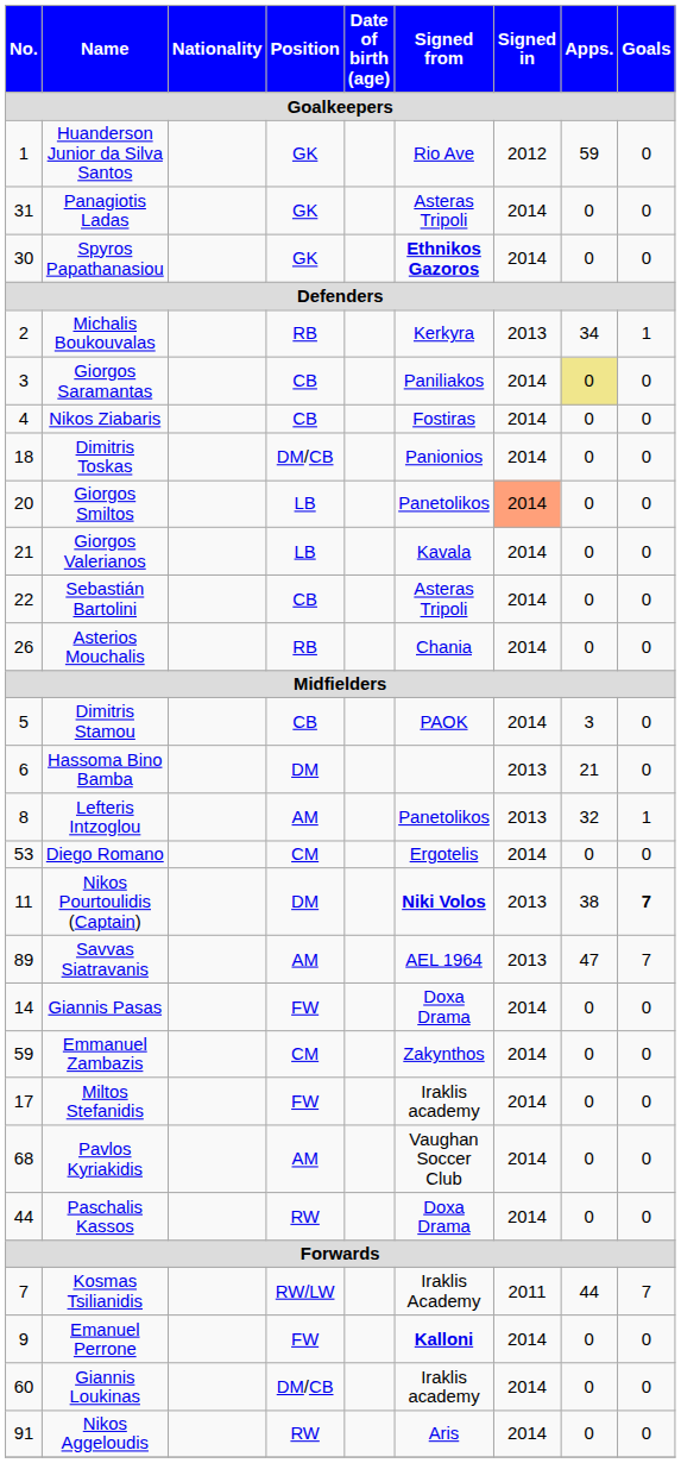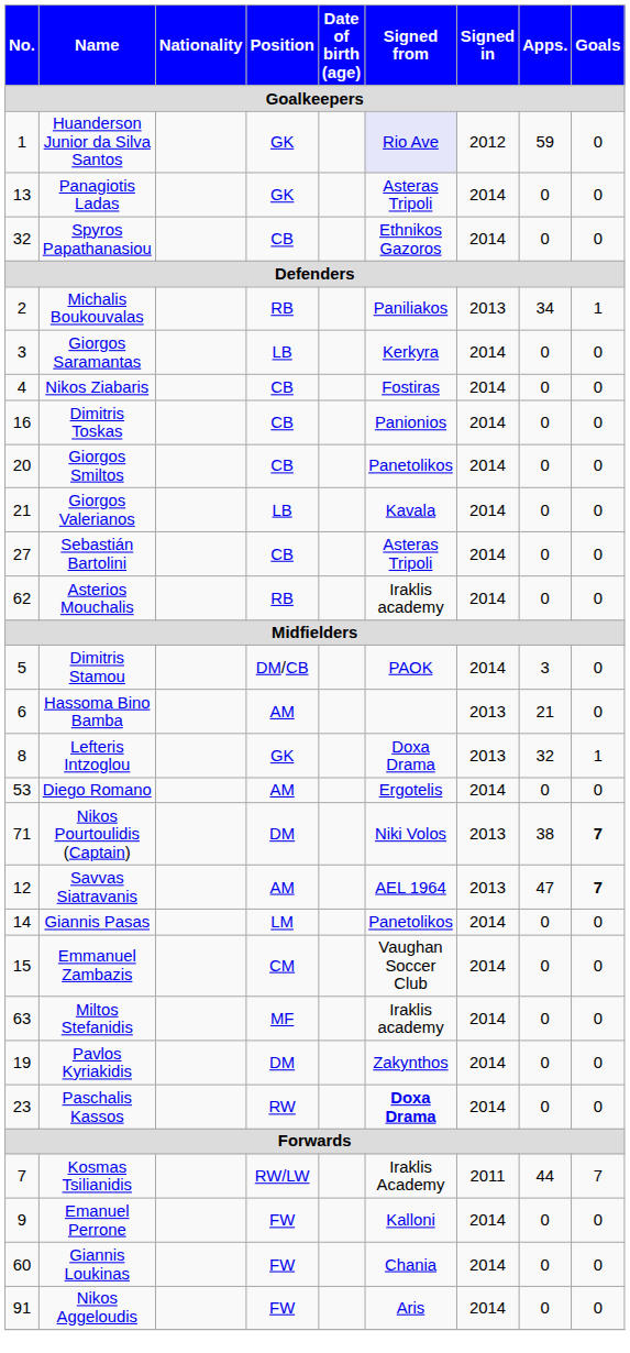 <table class="wikitable"  style="text-align:center; font-size:90%; width:85%;">
 <tr>
 <th style="background:#0000ff; color:white; text-align:center;">No.</th>
 <th style="background:#0000ff; color:white; text-align:center;">Name</th>
 <th style="background:#0000ff; color:white; text-align:center;">Nationality</th>
 <th style="background:#0000ff; color:white; text-align:center;">Position</th>
 <th style="background:#0000ff; color:white; text-align:center;">Date of birth (age)</th>
 <th style="background:#0000ff; color:white; text-align:center;">Signed from</th>
 <th style="background:#0000ff; color:white; text-align:center;">Signed in</th>
 <th style="background:#0000ff; color:white; text-align:center;">Apps.</th>
 <th style="background:#0000ff; color:white; text-align:center;">Goals</th>
 </tr>
 <tr>
 <th colspan="10"  style="background:#dcdcdc; text-align:center;">Goalkeepers</th>
 </tr>
 <tr>
 <td>1</td>
 <td><a href='#'>Huanderson Junior da Silva Santos</a></td>
 <td></td>
 <td><a href='#'>GK</a></td>
 <td></td>
-<td><a href='#'>Rio Ave</a></td>
+<td style="background: lavender;"><a href='#'>Rio Ave</a></td>
 <td>2012</td>
 <td>59</td>
 <td>0</td>
 </tr>
 <tr>
-<td>31</td>
+<td>13</td>
 <td><a href='#'>Panagiotis Ladas</a></td>
 <td></td>
 <td><a href='#'>GK</a></td>
 <td></td>
 <td><a href='#'>Asteras Tripoli</a></td>
 <td>2014</td>
 <td>0</td>
 <td>0</td>
 </tr>
 <tr>
-<td>30</td>
+<td>32</td>
 <td><a href='#'>Spyros Papathanasiou</a></td>
 <td></td>
-<td><a href='#'>GK</a></td>
+<td><a href='#'>CB</a></td>
 <td></td>
-<td><strong><a href='#'>Ethnikos Gazoros</a></strong></td>
+<td><a href='#'>Ethnikos Gazoros</a></td>
 <td>2014</td>
 <td>0</td>
 <td>0</td>
 </tr>
 <tr>
 <th colspan="10"  style="background:#dcdcdc; text-align:center;">Defenders</th>
 </tr>
 <tr>
 <td>2</td>
 <td><a href='#'>Michalis Boukouvalas</a></td>
 <td></td>
 <td><a href='#'>RB</a></td>
 <td></td>
-<td><a href='#'>Kerkyra</a></td>
+<td><a href='#'>Paniliakos</a></td>
 <td>2013</td>
 <td>34</td>
 <td>1</td>
 </tr>
 <tr>
 <td>3</td>
 <td><a href='#'>Giorgos Saramantas</a></td>
 <td></td>
-<td><a href='#'>CB</a></td>
+<td><a href='#'>LB</a></td>
 <td></td>
-<td><a href='#'>Paniliakos</a></td>
+<td><a href='#'>Kerkyra</a></td>
 <td>2014</td>
-<td style="background: khaki;">0</td>
+<td>0</td>
 <td>0</td>
 </tr>
 <tr>
 <td>4</td>
 <td><a href='#'>Nikos Ziabaris</a></td>
 <td></td>
 <td><a href='#'>CB</a></td>
 <td></td>
 <td><a href='#'>Fostiras</a></td>
 <td>2014</td>
 <td>0</td>
 <td>0</td>
 </tr>
 <tr>
-<td>18</td>
+<td>16</td>
 <td><a href='#'>Dimitris Toskas</a></td>
 <td></td>
-<td><a href='#'>DM</a>/<a href='#'>CB</a></td>
+<td><a href='#'>CB</a></td>
 <td></td>
 <td><a href='#'>Panionios</a></td>
 <td>2014</td>
 <td>0</td>
 <td>0</td>
 </tr>
 <tr>
 <td>20</td>
 <td><a href='#'>Giorgos Smiltos</a></td>
 <td></td>
-<td><a href='#'>LB</a></td>
+<td><a href='#'>CB</a></td>
 <td></td>
 <td><a href='#'>Panetolikos</a></td>
-<td style="background: lightsalmon;">2014</td>
+<td>2014</td>
 <td>0</td>
 <td>0</td>
 </tr>
 <tr>
 <td>21</td>
 <td><a href='#'>Giorgos Valerianos</a></td>
 <td></td>
 <td><a href='#'>LB</a></td>
 <td></td>
 <td><a href='#'>Kavala</a></td>
 <td>2014</td>
 <td>0</td>
 <td>0</td>
 </tr>
 <tr>
-<td>22</td>
+<td>27</td>
 <td><a href='#'>Sebastián Bartolini</a></td>
 <td></td>
 <td><a href='#'>CB</a></td>
 <td></td>
 <td><a href='#'>Asteras Tripoli</a></td>
 <td>2014</td>
 <td>0</td>
 <td>0</td>
 </tr>
 <tr>
-<td>26</td>
+<td>62</td>
 <td><a href='#'>Asterios Mouchalis</a></td>
 <td></td>
 <td><a href='#'>RB</a></td>
 <td></td>
-<td><a href='#'>Chania</a></td>
+<td>Iraklis academy</td>
 <td>2014</td>
 <td>0</td>
 <td>0</td>
 </tr>
 <tr>
 <th colspan="10"  style="background:#dcdcdc; text-align:center;">Midfielders</th>
 </tr>
 <tr>
 <td>5</td>
 <td><a href='#'>Dimitris Stamou</a></td>
 <td></td>
-<td><a href='#'>CB</a></td>
+<td><a href='#'>DM</a>/<a href='#'>CB</a></td>
 <td></td>
 <td><a href='#'>PAOK</a></td>
 <td>2014</td>
 <td>3</td>
 <td>0</td>
 </tr>
 <tr>
 <td>6</td>
 <td><a href='#'>Hassoma Bino Bamba</a></td>
 <td></td>
-<td><a href='#'>DM</a></td>
+<td><a href='#'>AM</a></td>
 <td></td>
 <td></td>
 <td>2013</td>
 <td>21</td>
 <td>0</td>
 </tr>
 <tr>
 <td>8</td>
 <td><a href='#'>Lefteris Intzoglou</a></td>
 <td></td>
-<td><a href='#'>AM</a></td>
+<td><a href='#'>GK</a></td>
 <td></td>
-<td><a href='#'>Panetolikos</a></td>
+<td><a href='#'>Doxa Drama</a></td>
 <td>2013</td>
 <td>32</td>
 <td>1</td>
 </tr>
 <tr>
 <td>53</td>
 <td><a href='#'>Diego Romano</a></td>
 <td></td>
-<td><a href='#'>CM</a></td>
+<td><a href='#'>AM</a></td>
 <td></td>
 <td><a href='#'>Ergotelis</a></td>
 <td>2014</td>
 <td>0</td>
 <td>0</td>
 </tr>
 <tr>
-<td>11</td>
+<td>71</td>
 <td><a href='#'>Nikos Pourtoulidis</a> (<a href='#'>Captain</a>)</td>
 <td></td>
 <td><a href='#'>DM</a></td>
 <td></td>
-<td><strong><a href='#'>Niki Volos</a></strong></td>
+<td><a href='#'>Niki Volos</a></td>
 <td>2013</td>
 <td>38</td>
 <td><strong>7</strong></td>
 </tr>
 <tr>
-<td>89</td>
+<td>12</td>
 <td><a href='#'>Savvas Siatravanis</a></td>
 <td></td>
 <td><a href='#'>AM</a></td>
 <td></td>
 <td><a href='#'>AEL 1964</a></td>
 <td>2013</td>
 <td>47</td>
-<td>7</td>
+<td><strong>7</strong></td>
 </tr>
 <tr>
 <td>14</td>
 <td><a href='#'>Giannis Pasas</a></td>
 <td></td>
-<td><a href='#'>FW</a></td>
+<td><a href='#'>LM</a></td>
 <td></td>
-<td><a href='#'>Doxa Drama</a></td>
+<td><a href='#'>Panetolikos</a></td>
 <td>2014</td>
 <td>0</td>
 <td>0</td>
 </tr>
 <tr>
-<td>59</td>
+<td>15</td>
 <td><a href='#'>Emmanuel Zambazis</a></td>
 <td></td>
 <td><a href='#'>CM</a></td>
+<td></td>
+<td>Vaughan Soccer Club</td>
+<td>2014</td>
+<td>0</td>
+<td>0</td>
+</tr>
+<tr>
+<td>63</td>
+<td><a href='#'>Miltos Stefanidis</a></td>
+<td></td>
+<td><a href='#'>MF</a></td>
+<td></td>
+<td>Iraklis academy</td>
+<td>2014</td>
+<td>0</td>
+<td>0</td>
+</tr>
+<tr>
+<td>19</td>
+<td><a href='#'>Pavlos Kyriakidis</a></td>
+<td></td>
+<td><a href='#'>DM</a></td>
 <td></td>
 <td><a href='#'>Zakynthos</a></td>
 <td>2014</td>
 <td>0</td>
 <td>0</td>
 </tr>
 <tr>
-<td>17</td>
-<td><a href='#'>Miltos Stefanidis</a></td>
-<td></td>
-<td><a href='#'>FW</a></td>
-<td></td>
-<td>Iraklis academy</td>
-<td>2014</td>
-<td>0</td>
-<td>0</td>
-</tr>
-<tr>
-<td>68</td>
-<td><a href='#'>Pavlos Kyriakidis</a></td>
-<td></td>
-<td><a href='#'>AM</a></td>
-<td></td>
-<td>Vaughan Soccer Club</td>
-<td>2014</td>
-<td>0</td>
-<td>0</td>
-</tr>
-<tr>
-<td>44</td>
+<td>23</td>
 <td><a href='#'>Paschalis Kassos</a></td>
 <td></td>
 <td><a href='#'>RW</a></td>
 <td></td>
-<td><a href='#'>Doxa Drama</a></td>
+<td><strong><a href='#'>Doxa Drama</a></strong></td>
 <td>2014</td>
 <td>0</td>
 <td>0</td>
 </tr>
 <tr>
 <th colspan="10"  style="background:#dcdcdc; text-align:center;">Forwards</th>
 </tr>
 <tr>
 <td>7</td>
 <td><a href='#'>Kosmas Tsilianidis</a></td>
 <td></td>
 <td><a href='#'>RW/LW</a></td>
 <td></td>
 <td>Iraklis Academy</td>
 <td>2011</td>
 <td>44</td>
 <td>7</td>
 </tr>
 <tr>
 <td>9</td>
 <td><a href='#'>Emanuel Perrone</a></td>
 <td></td>
 <td><a href='#'>FW</a></td>
 <td></td>
-<td><strong><a href='#'>Kalloni</a></strong></td>
+<td><a href='#'>Kalloni</a></td>
 <td>2014</td>
 <td>0</td>
 <td>0</td>
 </tr>
 <tr>
 <td>60</td>
 <td><a href='#'>Giannis Loukinas</a></td>
 <td></td>
-<td><a href='#'>DM</a>/<a href='#'>CB</a></td>
+<td><a href='#'>FW</a></td>
 <td></td>
-<td>Iraklis academy</td>
+<td><a href='#'>Chania</a></td>
 <td>2014</td>
 <td>0</td>
 <td>0</td>
 </tr>
 <tr>
 <td>91</td>
 <td><a href='#'>Nikos Aggeloudis</a></td>
 <td></td>
-<td><a href='#'>RW</a></td>
+<td><a href='#'>FW</a></td>
 <td></td>
 <td><a href='#'>Aris</a></td>
 <td>2014</td>
 <td>0</td>
 <td>0</td>
 </tr>
 <tr>
 </tr>
 </table>
